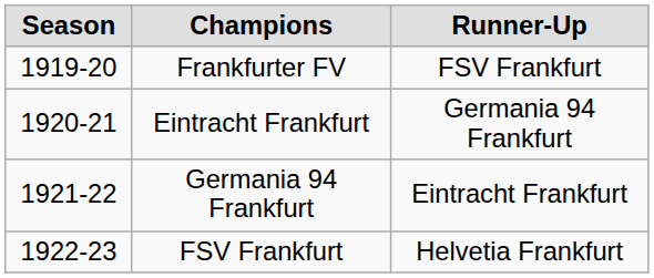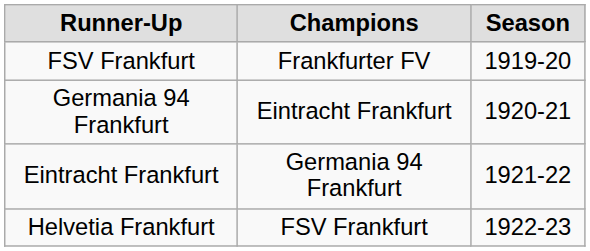 <table class="wikitable">
 <tr align="center" style="background:#dfdfdf">
+<td width="150"><strong>Runner-Up</strong></td>
+<td width="150"><strong>Champions</strong></td>
 <td width="70"><strong>Season</strong></td>
-<td width="150"><strong>Champions</strong></td>
-<td width="150"><strong>Runner-Up</strong></td>
 </tr>
 <tr align="center">
+<td>FSV Frankfurt</td>
+<td>Frankfurter FV</td>
 <td>1919-20</td>
-<td>Frankfurter FV</td>
-<td>FSV Frankfurt</td>
 </tr>
 <tr align="center">
+<td>Germania 94 Frankfurt</td>
+<td>Eintracht Frankfurt</td>
 <td>1920-21</td>
+</tr>
+<tr align="center">
 <td>Eintracht Frankfurt</td>
 <td>Germania 94 Frankfurt</td>
+<td>1921-22</td>
 </tr>
 <tr align="center">
-<td>1921-22</td>
-<td>Germania 94 Frankfurt</td>
-<td>Eintracht Frankfurt</td>
-</tr>
-<tr align="center">
+<td>Helvetia Frankfurt</td>
+<td>FSV Frankfurt</td>
 <td>1922-23</td>
-<td>FSV Frankfurt</td>
-<td>Helvetia Frankfurt</td>
 </tr>
 </table>
